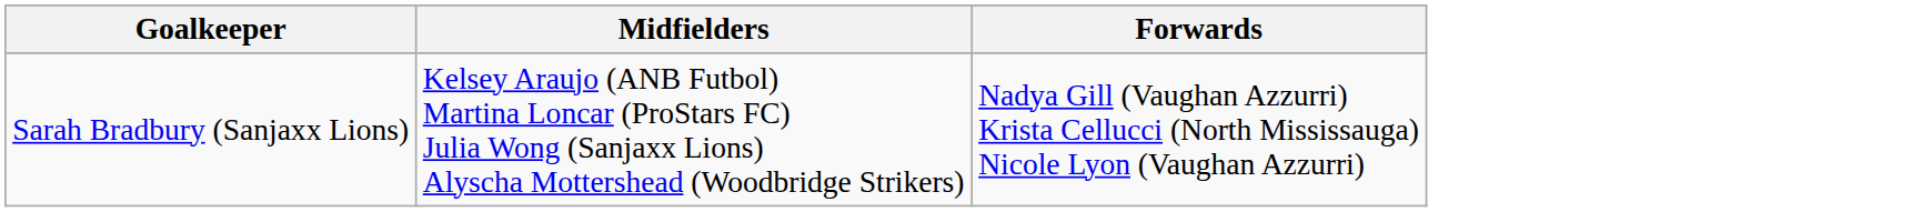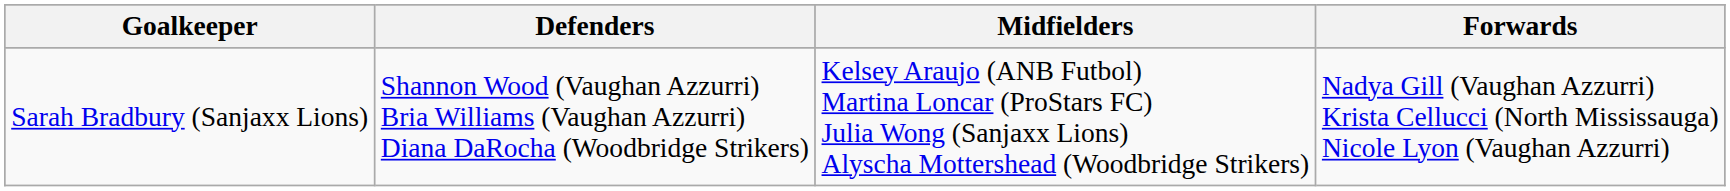 <table class="wikitable">
 <tr>
 <th>Goalkeeper</th>
+<th>Defenders</th>
 <th>Midfielders</th>
 <th>Forwards</th>
 </tr>
 <tr>
 <td><a href='#'>Sarah Bradbury</a> (Sanjaxx Lions)</td>
+<td><a href='#'>Shannon Wood</a> (Vaughan Azzurri)<br><a href='#'>Bria Williams</a> (Vaughan Azzurri)<br><a href='#'>Diana DaRocha</a> (Woodbridge Strikers)</td>
 <td><a href='#'>Kelsey Araujo</a> (ANB Futbol)<br><a href='#'>Martina Loncar</a> (ProStars FC)<br><a href='#'>Julia Wong</a> (Sanjaxx Lions)<br><a href='#'>Alyscha Mottershead</a> (Woodbridge Strikers)</td>
 <td><a href='#'>Nadya Gill</a> (Vaughan Azzurri)<br><a href='#'>Krista Cellucci</a> (North Mississauga)<br><a href='#'>Nicole Lyon</a> (Vaughan Azzurri)</td>
 </tr>
 </table>
